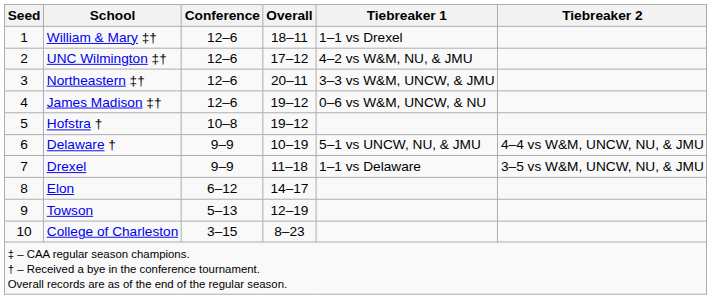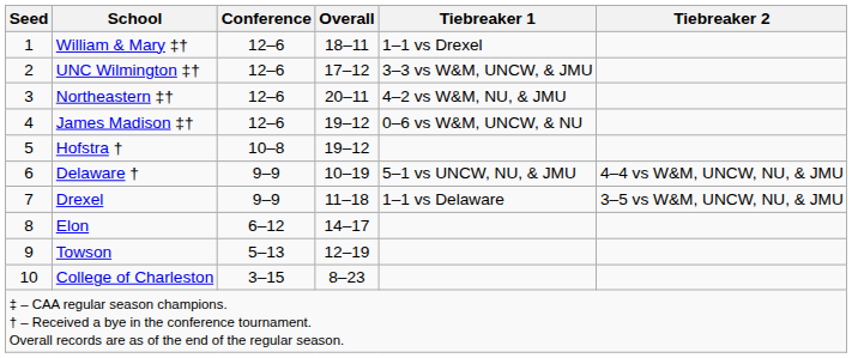 <table class="wikitable" style="white-space:nowrap; font-size:90%;text-align:center">
 <tr>
 <th>Seed</th>
 <th>School</th>
 <th>Conference</th>
 <th>Overall</th>
 <th>Tiebreaker 1</th>
 <th>Tiebreaker 2</th>
 </tr>
 <tr>
 <td>1</td>
 <td align=left><a href='#'>William & Mary</a> ‡†</td>
 <td>12–6</td>
 <td>18–11</td>
 <td align=left>1–1 vs Drexel</td>
 <td></td>
 </tr>
 <tr>
 <td>2</td>
 <td align=left><a href='#'>UNC Wilmington</a> ‡†</td>
 <td>12–6</td>
 <td>17–12</td>
-<td align=left>4–2 vs W&M, NU, & JMU</td>
+<td align=left>3–3 vs W&M, UNCW, & JMU</td>
 <td></td>
 </tr>
 <tr>
 <td>3</td>
 <td align=left><a href='#'>Northeastern</a> ‡†</td>
 <td>12–6</td>
 <td>20–11</td>
-<td align=left>3–3 vs W&M, UNCW, & JMU</td>
+<td align=left>4–2 vs W&M, NU, & JMU</td>
 <td></td>
 </tr>
 <tr>
 <td>4</td>
 <td align=left><a href='#'>James Madison</a> ‡†</td>
 <td>12–6</td>
 <td>19–12</td>
 <td align=left>0–6 vs W&M, UNCW, & NU</td>
 <td></td>
 </tr>
 <tr>
 <td>5</td>
 <td align=left><a href='#'>Hofstra</a> †</td>
 <td>10–8</td>
 <td>19–12</td>
 <td></td>
 <td></td>
 </tr>
 <tr>
 <td>6</td>
 <td align=left><a href='#'>Delaware</a> †</td>
 <td>9–9</td>
 <td>10–19</td>
 <td align=left>5–1 vs UNCW, NU, & JMU</td>
 <td align=left>4–4 vs W&M, UNCW, NU, & JMU</td>
 </tr>
 <tr>
 <td>7</td>
 <td align=left><a href='#'>Drexel</a></td>
 <td>9–9</td>
 <td>11–18</td>
 <td align=left>1–1 vs Delaware</td>
 <td align=left>3–5 vs W&M, UNCW, NU, & JMU</td>
 </tr>
 <tr>
 <td>8</td>
 <td align=left><a href='#'>Elon</a></td>
 <td>6–12</td>
 <td>14–17</td>
 <td></td>
 <td></td>
 </tr>
 <tr>
 <td>9</td>
 <td align=left><a href='#'>Towson</a></td>
 <td>5–13</td>
 <td>12–19</td>
 <td></td>
 <td></td>
 </tr>
 <tr>
 <td>10</td>
 <td align=left><a href='#'>College of Charleston</a></td>
 <td>3–15</td>
 <td>8–23</td>
 <td></td>
 <td></td>
 </tr>
 <tr>
 <td colspan=6 align=left><small>‡ – CAA regular season champions.<br>† – Received a bye in the conference tournament.<br>Overall records are as of the end of the regular season.</small></td>
 </tr>
 </table>
